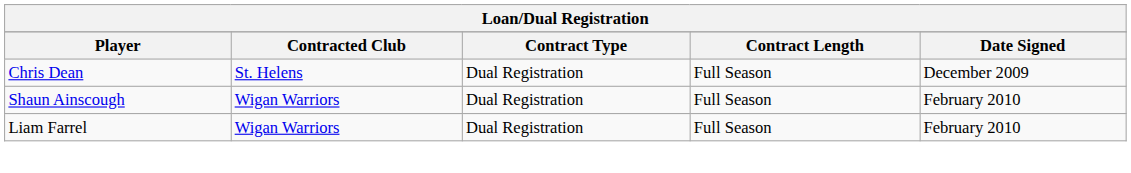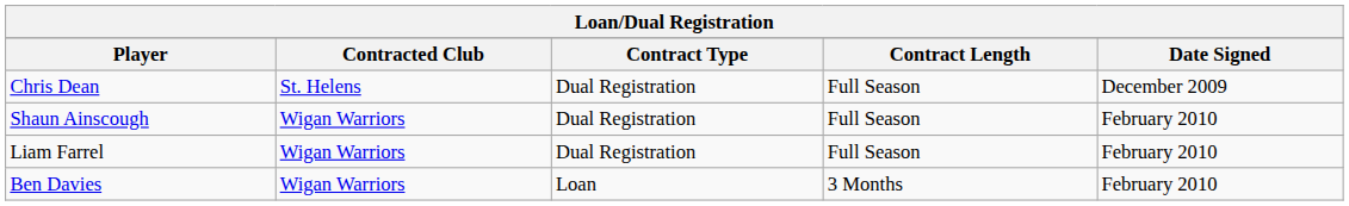 <table class="wikitable" width="65%" style="font-size:95%">
 <tr bgcolor="#efefef">
 <th colspan=5>Loan/Dual Registration</th>
 </tr>
 <tr bgcolor="#efefef">
 </tr>
 <tr>
 <th>Player</th>
 <th>Contracted Club</th>
 <th>Contract Type</th>
 <th>Contract Length</th>
 <th>Date Signed</th>
 </tr>
 <tr>
 <td><a href='#'>Chris Dean</a></td>
 <td><a href='#'>St. Helens</a></td>
 <td>Dual Registration</td>
 <td>Full Season</td>
 <td>December 2009</td>
 </tr>
 <tr>
 <td><a href='#'>Shaun Ainscough</a></td>
 <td><a href='#'>Wigan Warriors</a></td>
 <td>Dual Registration</td>
 <td>Full Season</td>
 <td>February 2010</td>
 </tr>
 <tr>
 <td>Liam Farrel</td>
 <td><a href='#'>Wigan Warriors</a></td>
 <td>Dual Registration</td>
 <td>Full Season</td>
 <td>February 2010</td>
 </tr>
+<tr>
+<td><a href='#'>Ben Davies</a></td>
+<td><a href='#'>Wigan Warriors</a></td>
+<td>Loan</td>
+<td>3 Months</td>
+<td>February 2010</td>
+</tr>
 </table>
